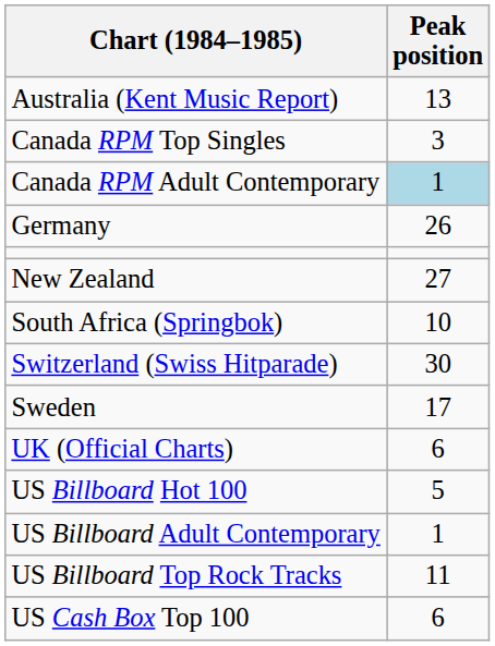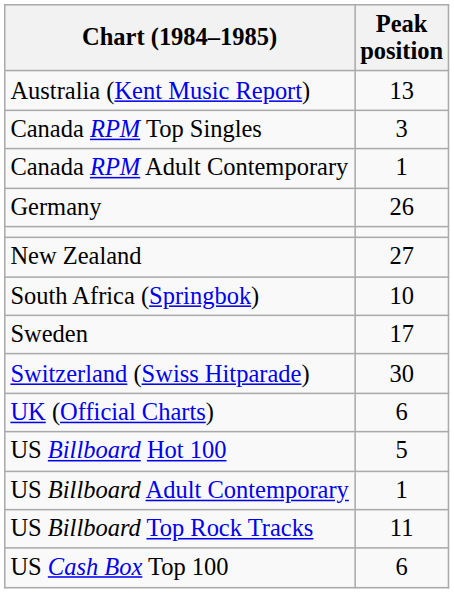 <table class="wikitable sortable">
 <tr>
 <th>Chart (1984–1985)</th>
 <th>Peak<br>position</th>
 </tr>
 <tr>
 <td>Australia (<a href='#'>Kent Music Report</a>)</td>
 <td style="text-align:center;">13</td>
 </tr>
 <tr>
 <td>Canada <em><a href='#'>RPM</a></em> Top Singles</td>
 <td style="text-align:center;">3</td>
 </tr>
 <tr>
 <td>Canada <em><a href='#'>RPM</a></em> Adult Contemporary</td>
-<td style="background: lightblue; text-align:center;">1</td>
+<td style="text-align:center;">1</td>
 </tr>
 <tr>
 <td>Germany</td>
 <td style="text-align:center;">26</td>
 </tr>
 <tr>
 <td></td>
 </tr>
 <tr>
 <td>New Zealand</td>
 <td style="text-align:center;">27</td>
 </tr>
 <tr>
 <td>South Africa (<a href='#'>Springbok</a>)</td>
 <td align="center">10</td>
 </tr>
 <tr>
+<td>Sweden</td>
+<td style="text-align:center;">17</td>
+</tr>
+<tr>
 <td><a href='#'>Switzerland</a> (<a href='#'>Swiss Hitparade</a>)</td>
 <td style="text-align:center;">30</td>
-</tr>
-<tr>
-<td>Sweden</td>
-<td style="text-align:center;">17</td>
 </tr>
 <tr>
 <td><a href='#'>UK</a> (<a href='#'>Official Charts</a>)</td>
 <td style="text-align:center;">6</td>
 </tr>
 <tr>
 <td>US <em><a href='#'>Billboard</a></em> <a href='#'>Hot 100</a></td>
 <td style="text-align:center;">5</td>
 </tr>
 <tr>
 <td>US <em>Billboard</em> <a href='#'>Adult Contemporary</a></td>
 <td style="text-align:center;">1</td>
 </tr>
 <tr>
 <td>US <em>Billboard</em> <a href='#'>Top Rock Tracks</a></td>
 <td style="text-align:center;">11</td>
 </tr>
 <tr>
 <td>US <a href='#'><em>Cash Box</em></a> Top 100</td>
 <td align="center">6</td>
 </tr>
 </table>
